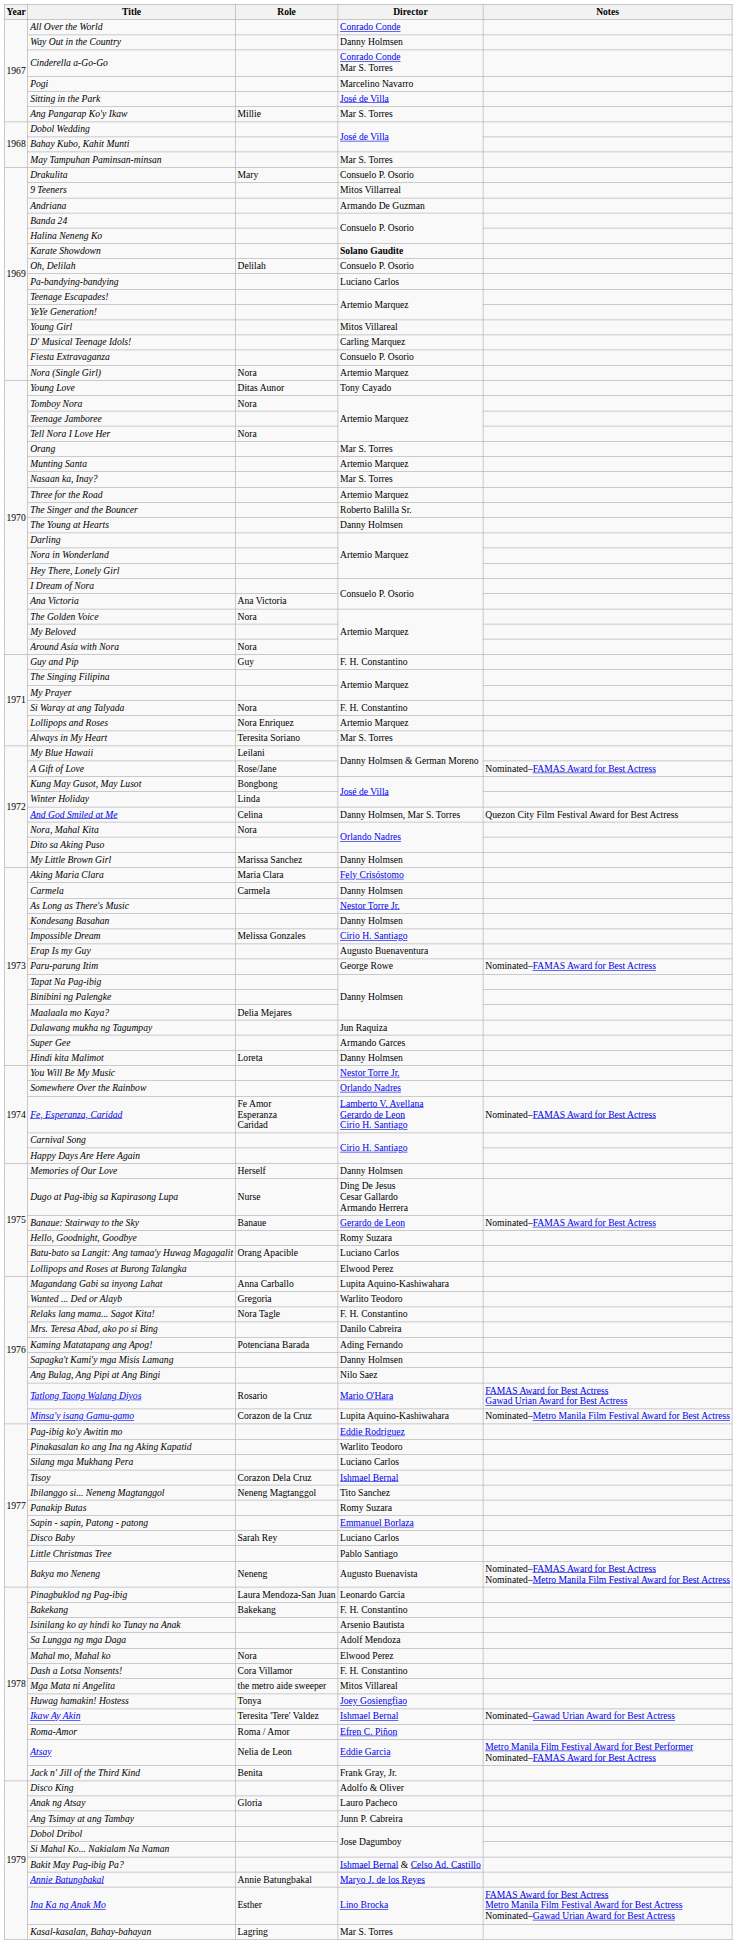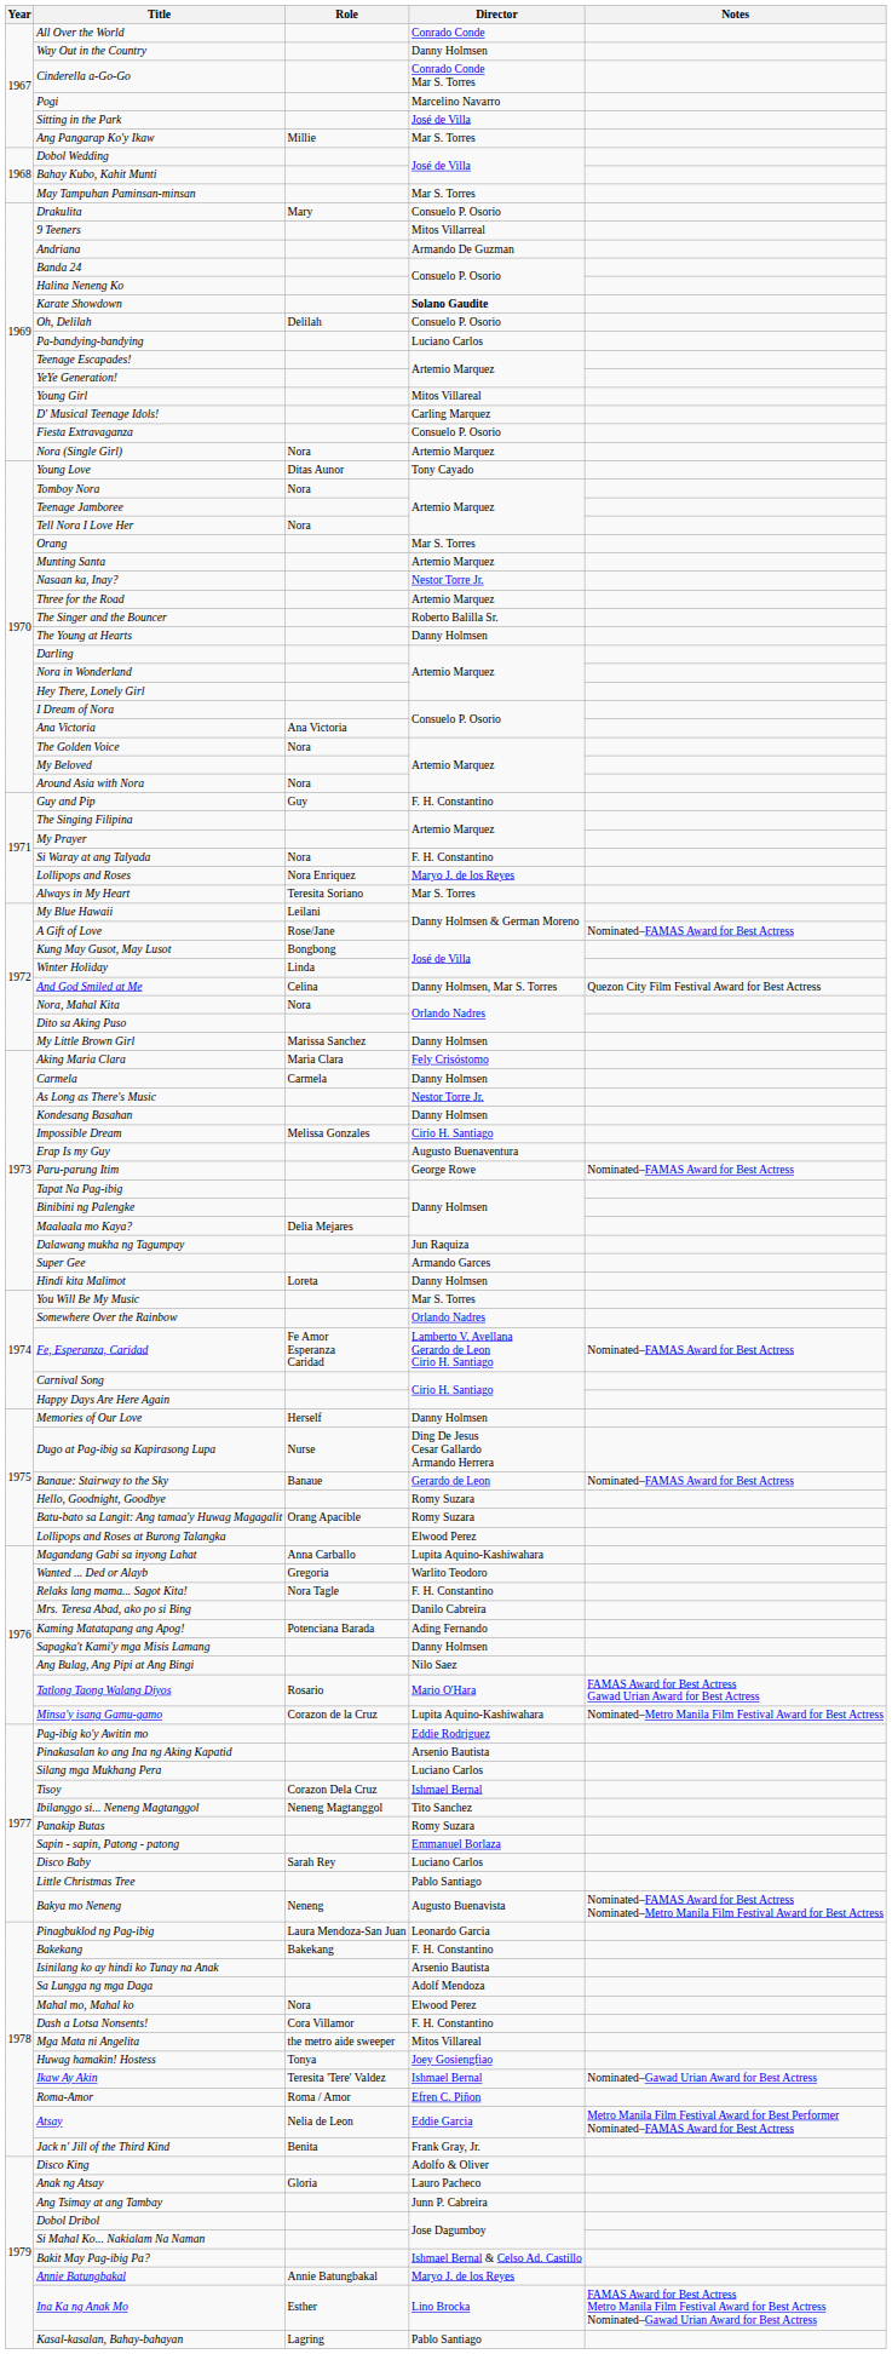 <table class="wikitable">
 <tr>
 <th>Year</th>
 <th>Title</th>
 <th>Role</th>
 <th>Director</th>
 <th>Notes</th>
 </tr>
 <tr>
 <td rowspan="6" align="center">1967</td>
 <td><em>All Over the World</em></td>
 <td></td>
 <td><a href='#'>Conrado Conde</a></td>
 <td></td>
 </tr>
 <tr>
 <td><em>Way Out in the Country</em></td>
 <td></td>
 <td>Danny Holmsen</td>
 <td></td>
 </tr>
 <tr>
 <td><em>Cinderella a-Go-Go</em></td>
 <td></td>
 <td><a href='#'>Conrado Conde</a> <br> Mar S. Torres</td>
 <td></td>
 </tr>
 <tr>
 <td><em>Pogi</em></td>
 <td></td>
 <td>Marcelino Navarro</td>
 <td></td>
 </tr>
 <tr>
 <td><em>Sitting in the Park</em></td>
 <td></td>
 <td><a href='#'>José de Villa</a></td>
 <td></td>
 </tr>
 <tr>
 <td><em>Ang Pangarap Ko'y Ikaw</em></td>
 <td>Millie</td>
 <td>Mar S. Torres</td>
 <td></td>
 </tr>
 <tr>
 <td rowspan="3" align="center">1968</td>
 <td><em>Dobol Wedding</em></td>
 <td></td>
 <td rowspan="2"><a href='#'>José de Villa</a></td>
 <td></td>
 </tr>
 <tr>
 <td><em>Bahay Kubo, Kahit Munti</em></td>
 <td></td>
 <td></td>
 </tr>
 <tr>
 <td><em>May Tampuhan Paminsan-minsan</em></td>
 <td></td>
 <td>Mar S. Torres</td>
 <td></td>
 </tr>
 <tr>
 <td rowspan="14" align="center">1969</td>
 <td><em>Drakulita </em></td>
 <td>Mary</td>
 <td>Consuelo P. Osorio</td>
 <td></td>
 </tr>
 <tr>
 <td><em>9 Teeners </em></td>
 <td></td>
 <td>Mitos Villarreal</td>
 <td></td>
 </tr>
 <tr>
 <td><em>Andriana</em></td>
 <td></td>
 <td>Armando De Guzman</td>
 <td></td>
 </tr>
 <tr>
 <td><em>Banda 24</em></td>
 <td></td>
 <td rowspan="2">Consuelo P. Osorio</td>
 <td></td>
 </tr>
 <tr>
 <td><em>Halina Neneng Ko</em></td>
 <td></td>
 <td></td>
 </tr>
 <tr>
 <td><em>Karate Showdown</em></td>
 <td></td>
 <td><strong>Solano Gaudite</strong></td>
 <td></td>
 </tr>
 <tr>
 <td><em>Oh, Delilah</em></td>
 <td>Delilah</td>
 <td>Consuelo P. Osorio</td>
 <td></td>
 </tr>
 <tr>
 <td><em>Pa-bandying-bandying </em></td>
 <td></td>
 <td>Luciano Carlos</td>
 <td></td>
 </tr>
 <tr>
 <td><em>Teenage Escapades! </em></td>
 <td></td>
 <td rowspan="2">Artemio Marquez</td>
 <td></td>
 </tr>
 <tr>
 <td><em>YeYe Generation! </em></td>
 <td></td>
 <td></td>
 </tr>
 <tr>
 <td><em>Young Girl</em></td>
 <td></td>
 <td>Mitos Villareal</td>
 <td></td>
 </tr>
 <tr>
 <td><em>D' Musical Teenage Idols! </em></td>
 <td></td>
 <td>Carling Marquez</td>
 <td></td>
 </tr>
 <tr>
 <td><em>Fiesta Extravaganza</em></td>
 <td></td>
 <td>Consuelo P. Osorio</td>
 <td></td>
 </tr>
 <tr>
 <td><em>Nora (Single Girl) </em></td>
 <td>Nora</td>
 <td>Artemio Marquez</td>
 <td></td>
 </tr>
 <tr>
 <td rowspan="18" align="center">1970</td>
 <td><em>Young Love</em></td>
 <td>Ditas Aunor</td>
 <td>Tony Cayado</td>
 <td></td>
 </tr>
 <tr>
 <td><em>Tomboy Nora </em></td>
 <td>Nora</td>
 <td rowspan="3">Artemio Marquez</td>
 <td></td>
 </tr>
 <tr>
 <td><em>Teenage Jamboree </em></td>
 <td></td>
 <td></td>
 </tr>
 <tr>
 <td><em>Tell Nora I Love Her </em></td>
 <td>Nora</td>
 <td></td>
 </tr>
 <tr>
 <td><em>Orang </em></td>
 <td></td>
 <td>Mar S. Torres</td>
 <td></td>
 </tr>
 <tr>
 <td><em>Munting Santa</em></td>
 <td></td>
 <td>Artemio Marquez</td>
 <td></td>
 </tr>
 <tr>
 <td><em>Nasaan ka, Inay?</em></td>
 <td></td>
-<td>Mar S. Torres</td>
+<td><a href='#'>Nestor Torre Jr.</a></td>
 <td></td>
 </tr>
 <tr>
 <td><em>Three for the Road </em></td>
 <td></td>
 <td>Artemio Marquez</td>
 <td></td>
 </tr>
 <tr>
 <td><em>The Singer and the Bouncer</em></td>
 <td></td>
 <td>Roberto Balilla Sr.</td>
 <td></td>
 </tr>
 <tr>
 <td><em>The Young at Hearts</em></td>
 <td></td>
 <td>Danny Holmsen</td>
 <td></td>
 </tr>
 <tr>
 <td><em>Darling </em></td>
 <td></td>
 <td rowspan="3">Artemio Marquez</td>
 <td></td>
 </tr>
 <tr>
 <td><em>Nora in Wonderland </em></td>
 <td></td>
 <td></td>
 </tr>
 <tr>
 <td><em>Hey There, Lonely Girl </em></td>
 <td></td>
 <td></td>
 </tr>
 <tr>
 <td><em>I Dream of Nora </em></td>
 <td></td>
 <td rowspan="2">Consuelo P. Osorio</td>
 <td></td>
 </tr>
 <tr>
 <td><em>Ana Victoria </em></td>
 <td>Ana Victoria</td>
 <td></td>
 </tr>
 <tr>
 <td><em>The Golden Voice</em></td>
 <td>Nora</td>
 <td rowspan="3">Artemio Marquez</td>
 <td></td>
 </tr>
 <tr>
 <td><em>My Beloved</em></td>
 <td></td>
 <td></td>
 </tr>
 <tr>
 <td><em>Around Asia with Nora </em></td>
 <td>Nora</td>
 <td></td>
 </tr>
 <tr>
 <td rowspan="6" align="center">1971</td>
 <td><em>Guy and Pip </em></td>
 <td>Guy</td>
 <td>F. H. Constantino</td>
 <td></td>
 </tr>
 <tr>
 <td><em>The Singing Filipina </em></td>
 <td></td>
 <td rowspan="2">Artemio Marquez</td>
 <td></td>
 </tr>
 <tr>
 <td><em>My Prayer </em></td>
 <td></td>
 <td></td>
 </tr>
 <tr>
 <td><em>Si Waray at ang Talyada</em></td>
 <td>Nora</td>
 <td>F. H. Constantino</td>
 <td></td>
 </tr>
 <tr>
 <td><em>Lollipops and Roses </em></td>
 <td>Nora Enriquez</td>
-<td>Artemio Marquez</td>
+<td><a href='#'>Maryo J. de los Reyes</a></td>
 <td></td>
 </tr>
 <tr>
 <td><em>Always in My Heart </em></td>
 <td>Teresita Soriano</td>
 <td>Mar S. Torres</td>
 <td></td>
 </tr>
 <tr>
 <td rowspan="8" align="center">1972</td>
 <td><em>My Blue Hawaii</em></td>
 <td>Leilani</td>
 <td rowspan="2">Danny Holmsen & German Moreno</td>
 <td></td>
 </tr>
 <tr>
 <td><em>A Gift of Love </em></td>
 <td>Rose/Jane</td>
 <td>Nominated–<a href='#'>FAMAS Award for Best Actress</a></td>
 </tr>
 <tr>
 <td><em>Kung May Gusot, May Lusot</em></td>
 <td>Bongbong</td>
 <td rowspan="2"><a href='#'>José de Villa</a></td>
 <td></td>
 </tr>
 <tr>
 <td><em>Winter Holiday </em></td>
 <td>Linda</td>
 <td></td>
 </tr>
 <tr>
 <td><em><a href='#'>And God Smiled at Me</a></em></td>
 <td>Celina</td>
 <td>Danny Holmsen, Mar S. Torres</td>
 <td>Quezon City Film Festival Award for Best Actress</td>
 </tr>
 <tr>
 <td><em>Nora, Mahal Kita</em></td>
 <td>Nora</td>
 <td rowspan="2"><a href='#'>Orlando Nadres</a></td>
 <td></td>
 </tr>
 <tr>
 <td><em>Dito sa Aking Puso</em></td>
 <td></td>
 <td></td>
 </tr>
 <tr>
 <td><em>My Little Brown Girl</em></td>
 <td>Marissa Sanchez</td>
 <td>Danny Holmsen</td>
 <td></td>
 </tr>
 <tr>
 <td rowspan="13" align="center">1973</td>
 <td><em>Aking Maria Clara</em></td>
 <td>Maria Clara</td>
 <td><a href='#'>Fely Crisóstomo</a></td>
 <td></td>
 </tr>
 <tr>
 <td><em>Carmela</em></td>
 <td>Carmela</td>
 <td>Danny Holmsen</td>
 <td></td>
 </tr>
 <tr>
 <td><em>As Long as There's Music</em></td>
 <td></td>
 <td><a href='#'>Nestor Torre Jr.</a></td>
 <td></td>
 </tr>
 <tr>
 <td><em>Kondesang Basahan</em></td>
 <td></td>
 <td>Danny Holmsen</td>
 <td></td>
 </tr>
 <tr>
 <td><em>Impossible Dream</em></td>
 <td>Melissa Gonzales</td>
 <td><a href='#'>Cirio H. Santiago</a></td>
 <td></td>
 </tr>
 <tr>
 <td><em>Erap Is my Guy </em></td>
 <td></td>
 <td>Augusto Buenaventura</td>
 <td></td>
 </tr>
 <tr>
 <td><em>Paru-parung Itim</em></td>
 <td></td>
 <td>George Rowe</td>
 <td>Nominated–<a href='#'>FAMAS Award for Best Actress</a></td>
 </tr>
 <tr>
 <td><em>Tapat Na Pag-ibig</em></td>
 <td></td>
 <td rowspan="3">Danny Holmsen</td>
 <td></td>
 </tr>
 <tr>
 <td><em>Binibini ng Palengke</em></td>
 <td></td>
 <td></td>
 </tr>
 <tr>
 <td><em>Maalaala mo Kaya?</em></td>
 <td>Delia Mejares</td>
 <td></td>
 </tr>
 <tr>
 <td><em>Dalawang mukha ng Tagumpay</em></td>
 <td></td>
 <td>Jun Raquiza</td>
 <td></td>
 </tr>
 <tr>
 <td><em>Super Gee</em></td>
 <td></td>
 <td>Armando Garces</td>
 <td></td>
 </tr>
 <tr>
 <td><em>Hindi kita Malimot</em></td>
 <td>Loreta</td>
 <td>Danny Holmsen</td>
 <td></td>
 </tr>
 <tr>
 <td rowspan="5" align="center">1974</td>
 <td><em>You Will Be My Music</em></td>
 <td></td>
-<td><a href='#'>Nestor Torre Jr.</a></td>
+<td>Mar S. Torres</td>
 <td></td>
 </tr>
 <tr>
 <td><em>Somewhere Over the Rainbow </em></td>
 <td></td>
 <td><a href='#'>Orlando Nadres</a></td>
 <td></td>
 </tr>
 <tr>
 <td><em><a href='#'>Fe, Esperanza, Caridad</a></em></td>
 <td>Fe Amor<br>Esperanza<br>Caridad</td>
 <td><a href='#'>Lamberto V. Avellana</a><br><a href='#'>Gerardo de Leon</a><br><a href='#'>Cirio H. Santiago</a></td>
 <td>Nominated–<a href='#'>FAMAS Award for Best Actress</a></td>
 </tr>
 <tr>
 <td><em>Carnival Song </em></td>
 <td></td>
 <td rowspan="2"><a href='#'>Cirio H. Santiago</a></td>
 <td></td>
 </tr>
 <tr>
 <td><em>Happy Days Are Here Again</em></td>
 <td></td>
 <td></td>
 </tr>
 <tr>
 <td rowspan="6" align="center">1975</td>
 <td><em>Memories of Our Love</em></td>
 <td>Herself</td>
 <td>Danny Holmsen</td>
 <td></td>
 </tr>
 <tr>
 <td><em>Dugo at Pag-ibig sa Kapirasong Lupa</em></td>
 <td>Nurse</td>
 <td>Ding De Jesus <br> Cesar Gallardo <br> Armando Herrera</td>
 <td></td>
 </tr>
 <tr>
 <td><em>Banaue: Stairway to the Sky</em></td>
 <td>Banaue</td>
 <td><a href='#'>Gerardo de Leon</a></td>
 <td>Nominated–<a href='#'>FAMAS Award for Best Actress</a></td>
 </tr>
 <tr>
 <td><em>Hello, Goodnight, Goodbye</em></td>
 <td></td>
 <td>Romy Suzara</td>
 <td></td>
 </tr>
 <tr>
 <td><em>Batu-bato sa Langit: Ang tamaa'y Huwag Magagalit </em></td>
 <td>Orang Apacible</td>
-<td>Luciano Carlos</td>
+<td>Romy Suzara</td>
 <td></td>
 </tr>
 <tr>
 <td><em>Lollipops and Roses at Burong Talangka</em></td>
 <td></td>
 <td>Elwood Perez</td>
 <td></td>
 </tr>
 <tr>
 <td rowspan="9" align="center">1976</td>
 <td><em>Magandang Gabi sa inyong Lahat</em></td>
 <td>Anna Carballo</td>
 <td>Lupita Aquino-Kashiwahara</td>
 <td></td>
 </tr>
 <tr>
 <td><em>Wanted ... Ded or Alayb</em></td>
 <td>Gregoria</td>
 <td>Warlito Teodoro</td>
 <td></td>
 </tr>
 <tr>
 <td><em>Relaks lang mama... Sagot Kita! </em></td>
 <td>Nora Tagle</td>
 <td>F. H. Constantino</td>
 <td></td>
 </tr>
 <tr>
 <td><em>Mrs. Teresa Abad, ako po si Bing </em></td>
 <td></td>
 <td>Danilo Cabreira</td>
 <td></td>
 </tr>
 <tr>
 <td><em>Kaming Matatapang ang Apog!</em></td>
 <td>Potenciana Barada</td>
 <td>Ading Fernando</td>
 <td></td>
 </tr>
 <tr>
 <td><em>Sapagka't Kami'y mga Misis Lamang</em></td>
 <td></td>
 <td>Danny Holmsen</td>
 <td></td>
 </tr>
 <tr>
 <td><em>Ang Bulag, Ang Pipi at Ang Bingi</em></td>
 <td></td>
 <td>Nilo Saez</td>
 <td></td>
 </tr>
 <tr>
 <td><em><a href='#'>Tatlong Taong Walang Diyos</a> </em></td>
 <td>Rosario</td>
 <td><a href='#'>Mario O'Hara</a></td>
 <td><a href='#'>FAMAS Award for Best Actress</a><br><a href='#'>Gawad Urian Award for Best Actress</a></td>
 </tr>
 <tr>
 <td><em><a href='#'>Minsa'y isang Gamu-gamo</a></em></td>
 <td>Corazon de la Cruz</td>
 <td>Lupita Aquino-Kashiwahara</td>
 <td>Nominated–<a href='#'>Metro Manila Film Festival Award for Best Actress</a></td>
 </tr>
 <tr>
 <td rowspan="10" align="center">1977</td>
 <td><em>Pag-ibig ko'y Awitin mo</em></td>
 <td></td>
 <td><a href='#'>Eddie Rodriguez</a></td>
 <td></td>
 </tr>
 <tr>
 <td><em>Pinakasalan ko ang Ina ng Aking Kapatid </em></td>
 <td></td>
-<td>Warlito Teodoro</td>
+<td>Arsenio Bautista</td>
 <td></td>
 </tr>
 <tr>
 <td><em>Silang mga Mukhang Pera </em></td>
 <td></td>
 <td>Luciano Carlos</td>
 <td></td>
 </tr>
 <tr>
 <td><em>Tisoy</em></td>
 <td>Corazon Dela Cruz</td>
 <td><a href='#'>Ishmael Bernal</a></td>
 <td></td>
 </tr>
 <tr>
 <td><em>Ibilanggo si... Neneng Magtanggol</em></td>
 <td>Neneng Magtanggol</td>
 <td>Tito Sanchez</td>
 <td></td>
 </tr>
 <tr>
 <td><em>Panakip Butas</em></td>
 <td></td>
 <td>Romy Suzara</td>
 <td></td>
 </tr>
 <tr>
 <td><em>Sapin - sapin, Patong - patong</em></td>
 <td></td>
 <td><a href='#'>Emmanuel Borlaza</a></td>
 <td></td>
 </tr>
 <tr>
 <td><em>Disco Baby </em></td>
 <td>Sarah Rey</td>
 <td>Luciano Carlos</td>
 <td></td>
 </tr>
 <tr>
 <td><em>Little Christmas Tree</em></td>
 <td></td>
 <td>Pablo Santiago</td>
 <td></td>
 </tr>
 <tr>
 <td><em>Bakya mo Neneng</em></td>
 <td>Neneng</td>
 <td>Augusto Buenavista</td>
 <td>Nominated–<a href='#'>FAMAS Award for Best Actress</a><br>Nominated–<a href='#'>Metro Manila Film Festival Award for Best Actress</a></td>
 </tr>
 <tr>
 <td rowspan="12" align="center">1978</td>
 <td><em>Pinagbuklod ng Pag-ibig </em></td>
 <td>Laura Mendoza-San Juan</td>
 <td>Leonardo Garcia</td>
 <td></td>
 </tr>
 <tr>
 <td><em>Bakekang</em></td>
 <td>Bakekang</td>
 <td>F. H. Constantino</td>
 <td></td>
 </tr>
 <tr>
 <td><em>Isinilang ko ay hindi ko Tunay na Anak</em></td>
 <td></td>
 <td>Arsenio Bautista</td>
 <td></td>
 </tr>
 <tr>
 <td><em>Sa Lungga ng mga Daga </em></td>
 <td></td>
 <td>Adolf Mendoza</td>
 <td></td>
 </tr>
 <tr>
 <td><em>Mahal mo, Mahal ko </em></td>
 <td>Nora</td>
 <td>Elwood Perez</td>
 <td></td>
 </tr>
 <tr>
 <td><em>Dash a Lotsa Nonsents!</em></td>
 <td>Cora Villamor</td>
 <td>F. H. Constantino</td>
 <td></td>
 </tr>
 <tr>
 <td><em>Mga Mata ni Angelita</em></td>
 <td>the metro aide sweeper</td>
 <td>Mitos Villareal</td>
 <td></td>
 </tr>
 <tr>
 <td><em>Huwag hamakin! Hostess </em></td>
 <td>Tonya</td>
 <td><a href='#'>Joey Gosiengfiao</a></td>
 <td></td>
 </tr>
 <tr>
 <td><em><a href='#'>Ikaw Ay Akin</a></em></td>
 <td>Teresita 'Tere' Valdez</td>
 <td><a href='#'>Ishmael Bernal</a></td>
 <td>Nominated–<a href='#'>Gawad Urian Award for Best Actress</a></td>
 </tr>
 <tr>
 <td><em>Roma-Amor </em></td>
 <td>Roma / Amor</td>
 <td><a href='#'>Efren C. Piñon</a></td>
 <td></td>
 </tr>
 <tr>
 <td><em><a href='#'>Atsay</a></em></td>
 <td>Nelia de Leon</td>
 <td><a href='#'>Eddie Garcia</a></td>
 <td><a href='#'>Metro Manila Film Festival Award for Best Performer</a><br>Nominated–<a href='#'>FAMAS Award for Best Actress</a></td>
 </tr>
 <tr>
 <td><em>Jack n' Jill of the Third Kind</em></td>
 <td>Benita</td>
 <td>Frank Gray, Jr.</td>
 <td></td>
 </tr>
 <tr>
 <td rowspan="9" align="center">1979</td>
 <td><em>Disco King</em></td>
 <td></td>
 <td>Adolfo & Oliver</td>
 <td></td>
 </tr>
 <tr>
 <td><em>Anak ng Atsay </em></td>
 <td>Gloria</td>
 <td>Lauro Pacheco</td>
 <td></td>
 </tr>
 <tr>
 <td><em>Ang Tsimay at ang Tambay</em></td>
 <td></td>
 <td>Junn P. Cabreira</td>
 <td></td>
 </tr>
 <tr>
 <td><em>Dobol Dribol</em></td>
 <td></td>
 <td rowspan="2">Jose Dagumboy</td>
 <td></td>
 </tr>
 <tr>
 <td><em>Si Mahal Ko... Nakialam Na Naman </em></td>
 <td></td>
 <td></td>
 </tr>
 <tr>
 <td><em>Bakit May Pag-ibig Pa?</em></td>
 <td></td>
 <td><a href='#'>Ishmael Bernal</a> & <a href='#'>Celso Ad. Castillo</a></td>
 <td></td>
 </tr>
 <tr>
 <td><em><a href='#'>Annie Batungbakal</a> </em></td>
 <td>Annie Batungbakal</td>
 <td><a href='#'>Maryo J. de los Reyes</a></td>
 <td></td>
 </tr>
 <tr>
 <td><em><a href='#'>Ina Ka ng Anak Mo</a></em></td>
 <td>Esther</td>
 <td><a href='#'>Lino Brocka</a></td>
 <td><a href='#'>FAMAS Award for Best Actress</a><br><a href='#'>Metro Manila Film Festival Award for Best Actress</a><br>Nominated–<a href='#'>Gawad Urian Award for Best Actress</a></td>
 </tr>
 <tr>
 <td><em>Kasal-kasalan, Bahay-bahayan </em></td>
 <td>Lagring</td>
-<td>Mar S. Torres</td>
+<td>Pablo Santiago</td>
 <td></td>
 </tr>
 </table>
